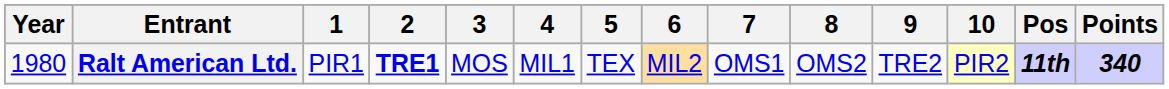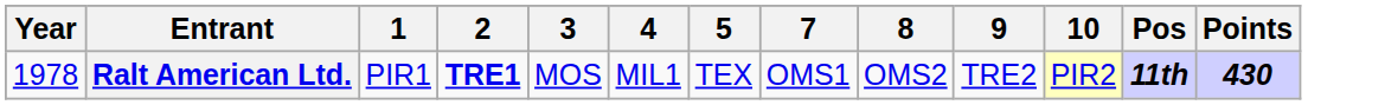 <table class="wikitable" style="text-align:center; font-size:85%">
 <tr>
 <th>Year</th>
 <th>Entrant</th>
 <th>1</th>
 <th>2</th>
 <th>3</th>
 <th>4</th>
 <th>5</th>
-<th>6</th>
 <th>7</th>
 <th>8</th>
 <th>9</th>
 <th>10</th>
 <th>Pos</th>
 <th>Points</th>
 </tr>
 <tr>
-<td><a href='#'>1980</a></td>
+<td><a href='#'>1978</a></td>
 <th nowrap><a href='#'>Ralt American Ltd.</a></th>
 <td><a href='#'>PIR1</a></td>
 <td><strong><a href='#'>TRE1</a></strong></td>
 <td><a href='#'>MOS</a></td>
 <td><a href='#'>MIL1</a></td>
 <td><a href='#'>TEX</a></td>
-<td style="background-color:#FFDF9F"><a href='#'>MIL2</a><br></td>
 <td><a href='#'>OMS1</a></td>
 <td><a href='#'>OMS2</a></td>
 <td><a href='#'>TRE2</a></td>
 <td style="background-color:#FFFFBF"><a href='#'>PIR2</a><br></td>
 <td style="background:#CFCFFF;"><strong><em>11th</em></strong></td>
-<td style="background:#CFCFFF;"><strong><em>340</em></strong></td>
+<td style="background:#CFCFFF;"><strong><em>430</em></strong></td>
 </tr>
 </table>
